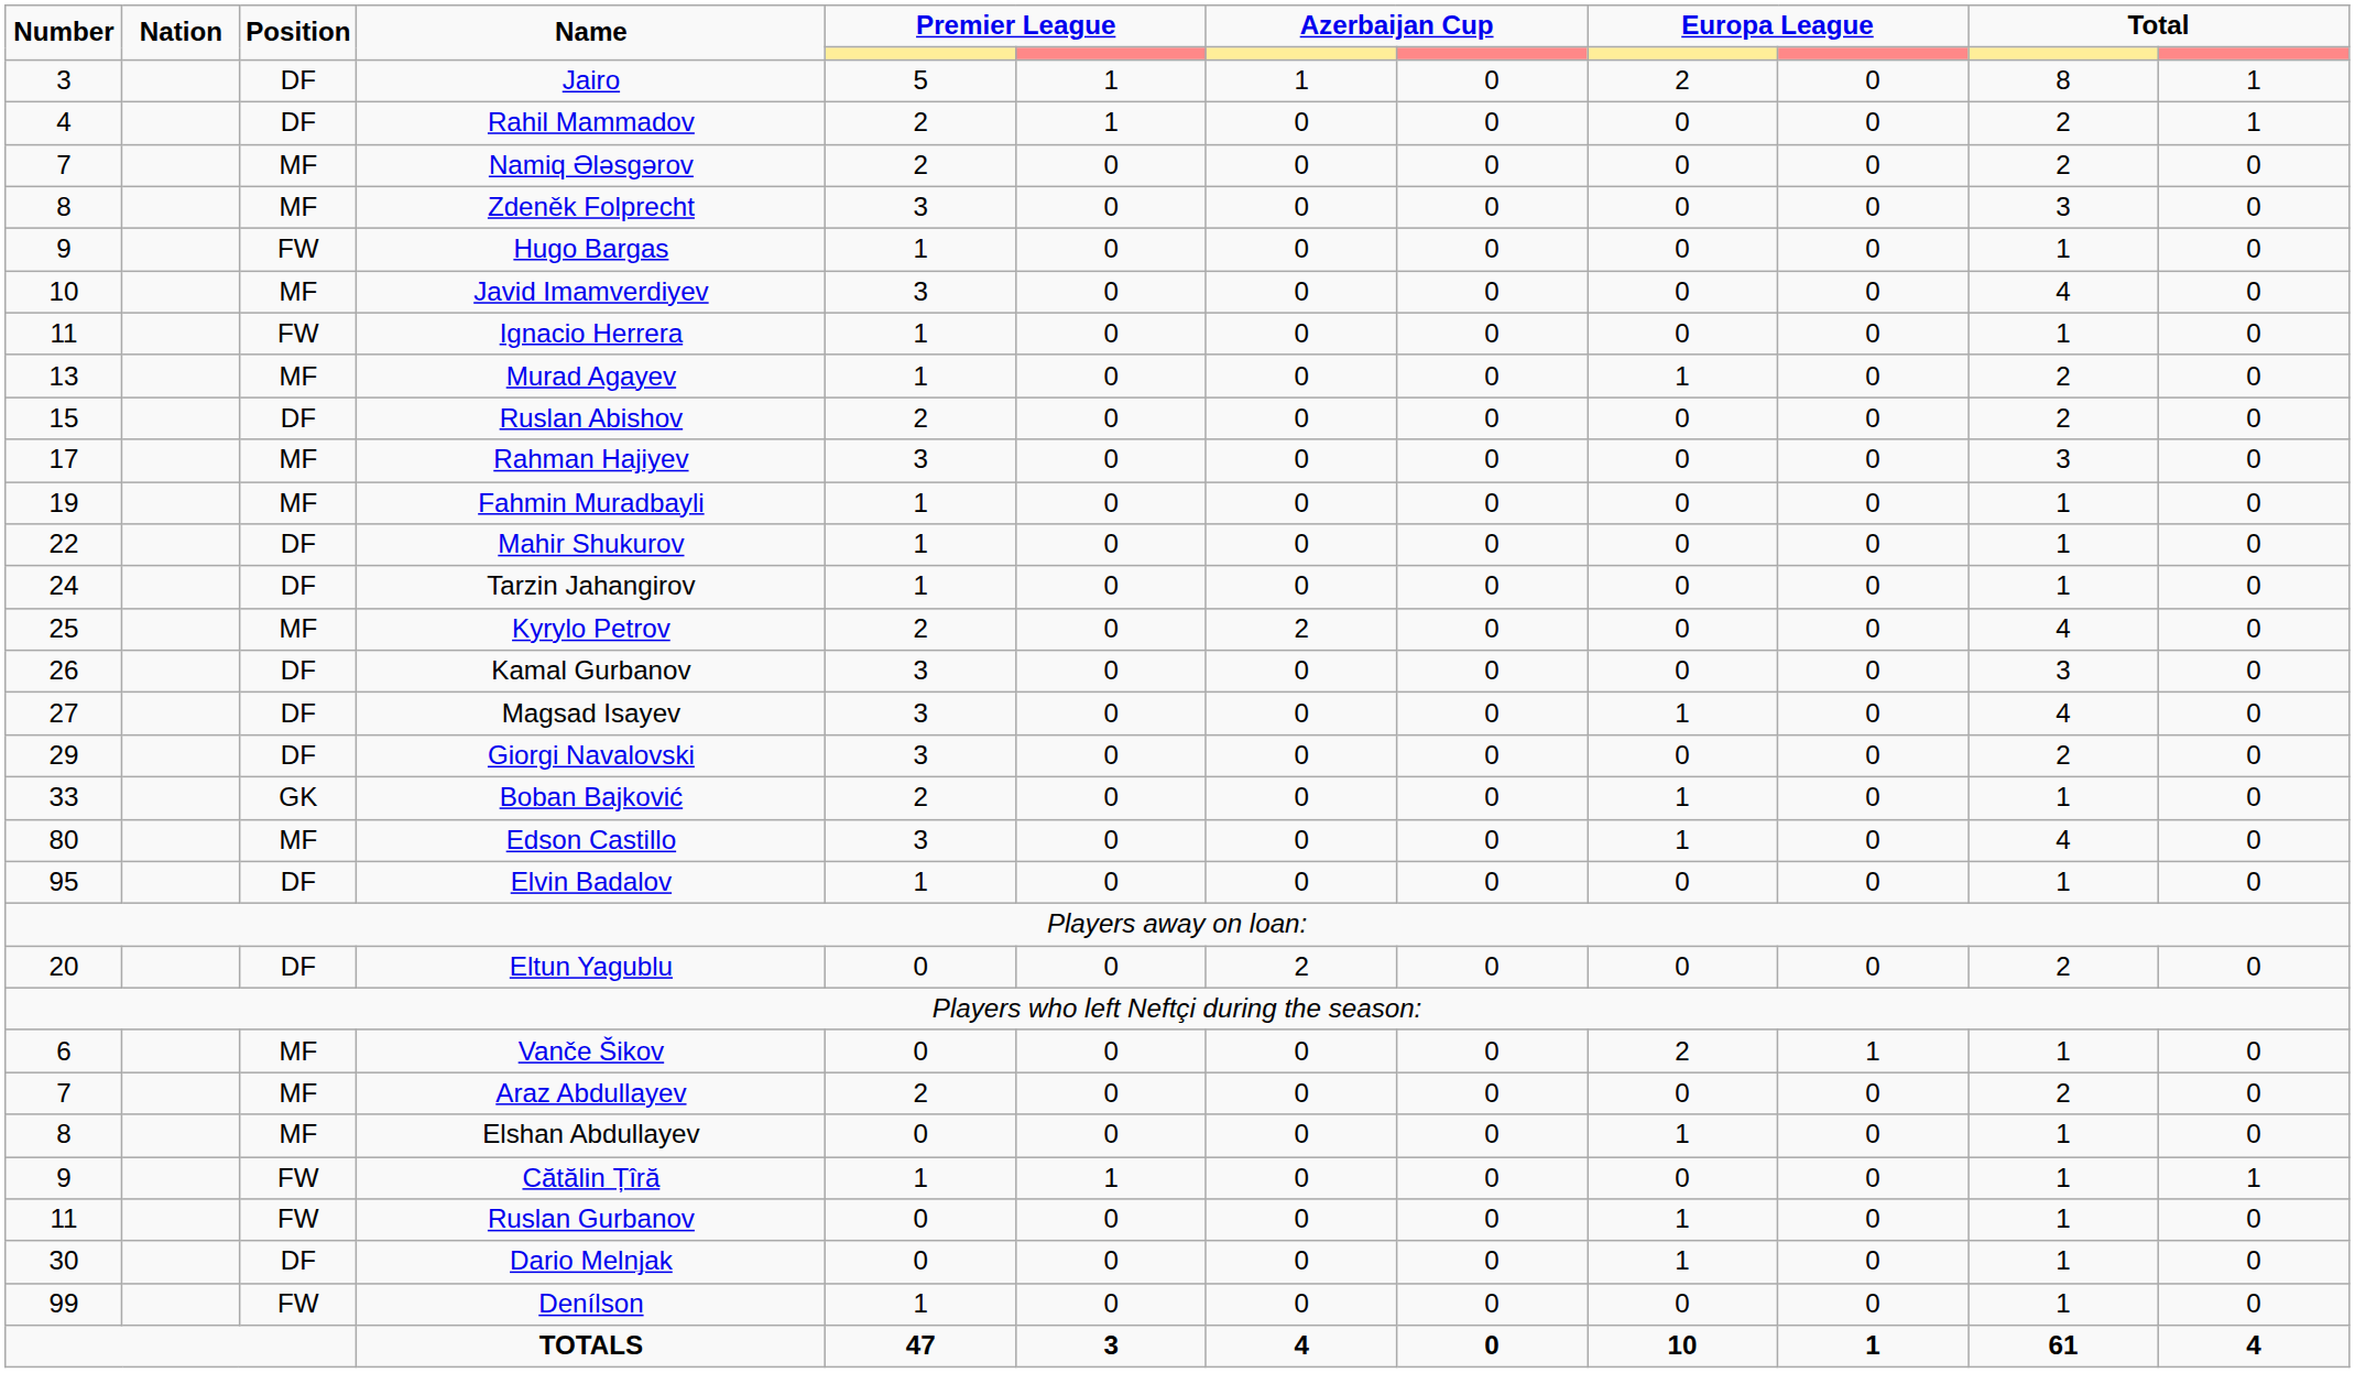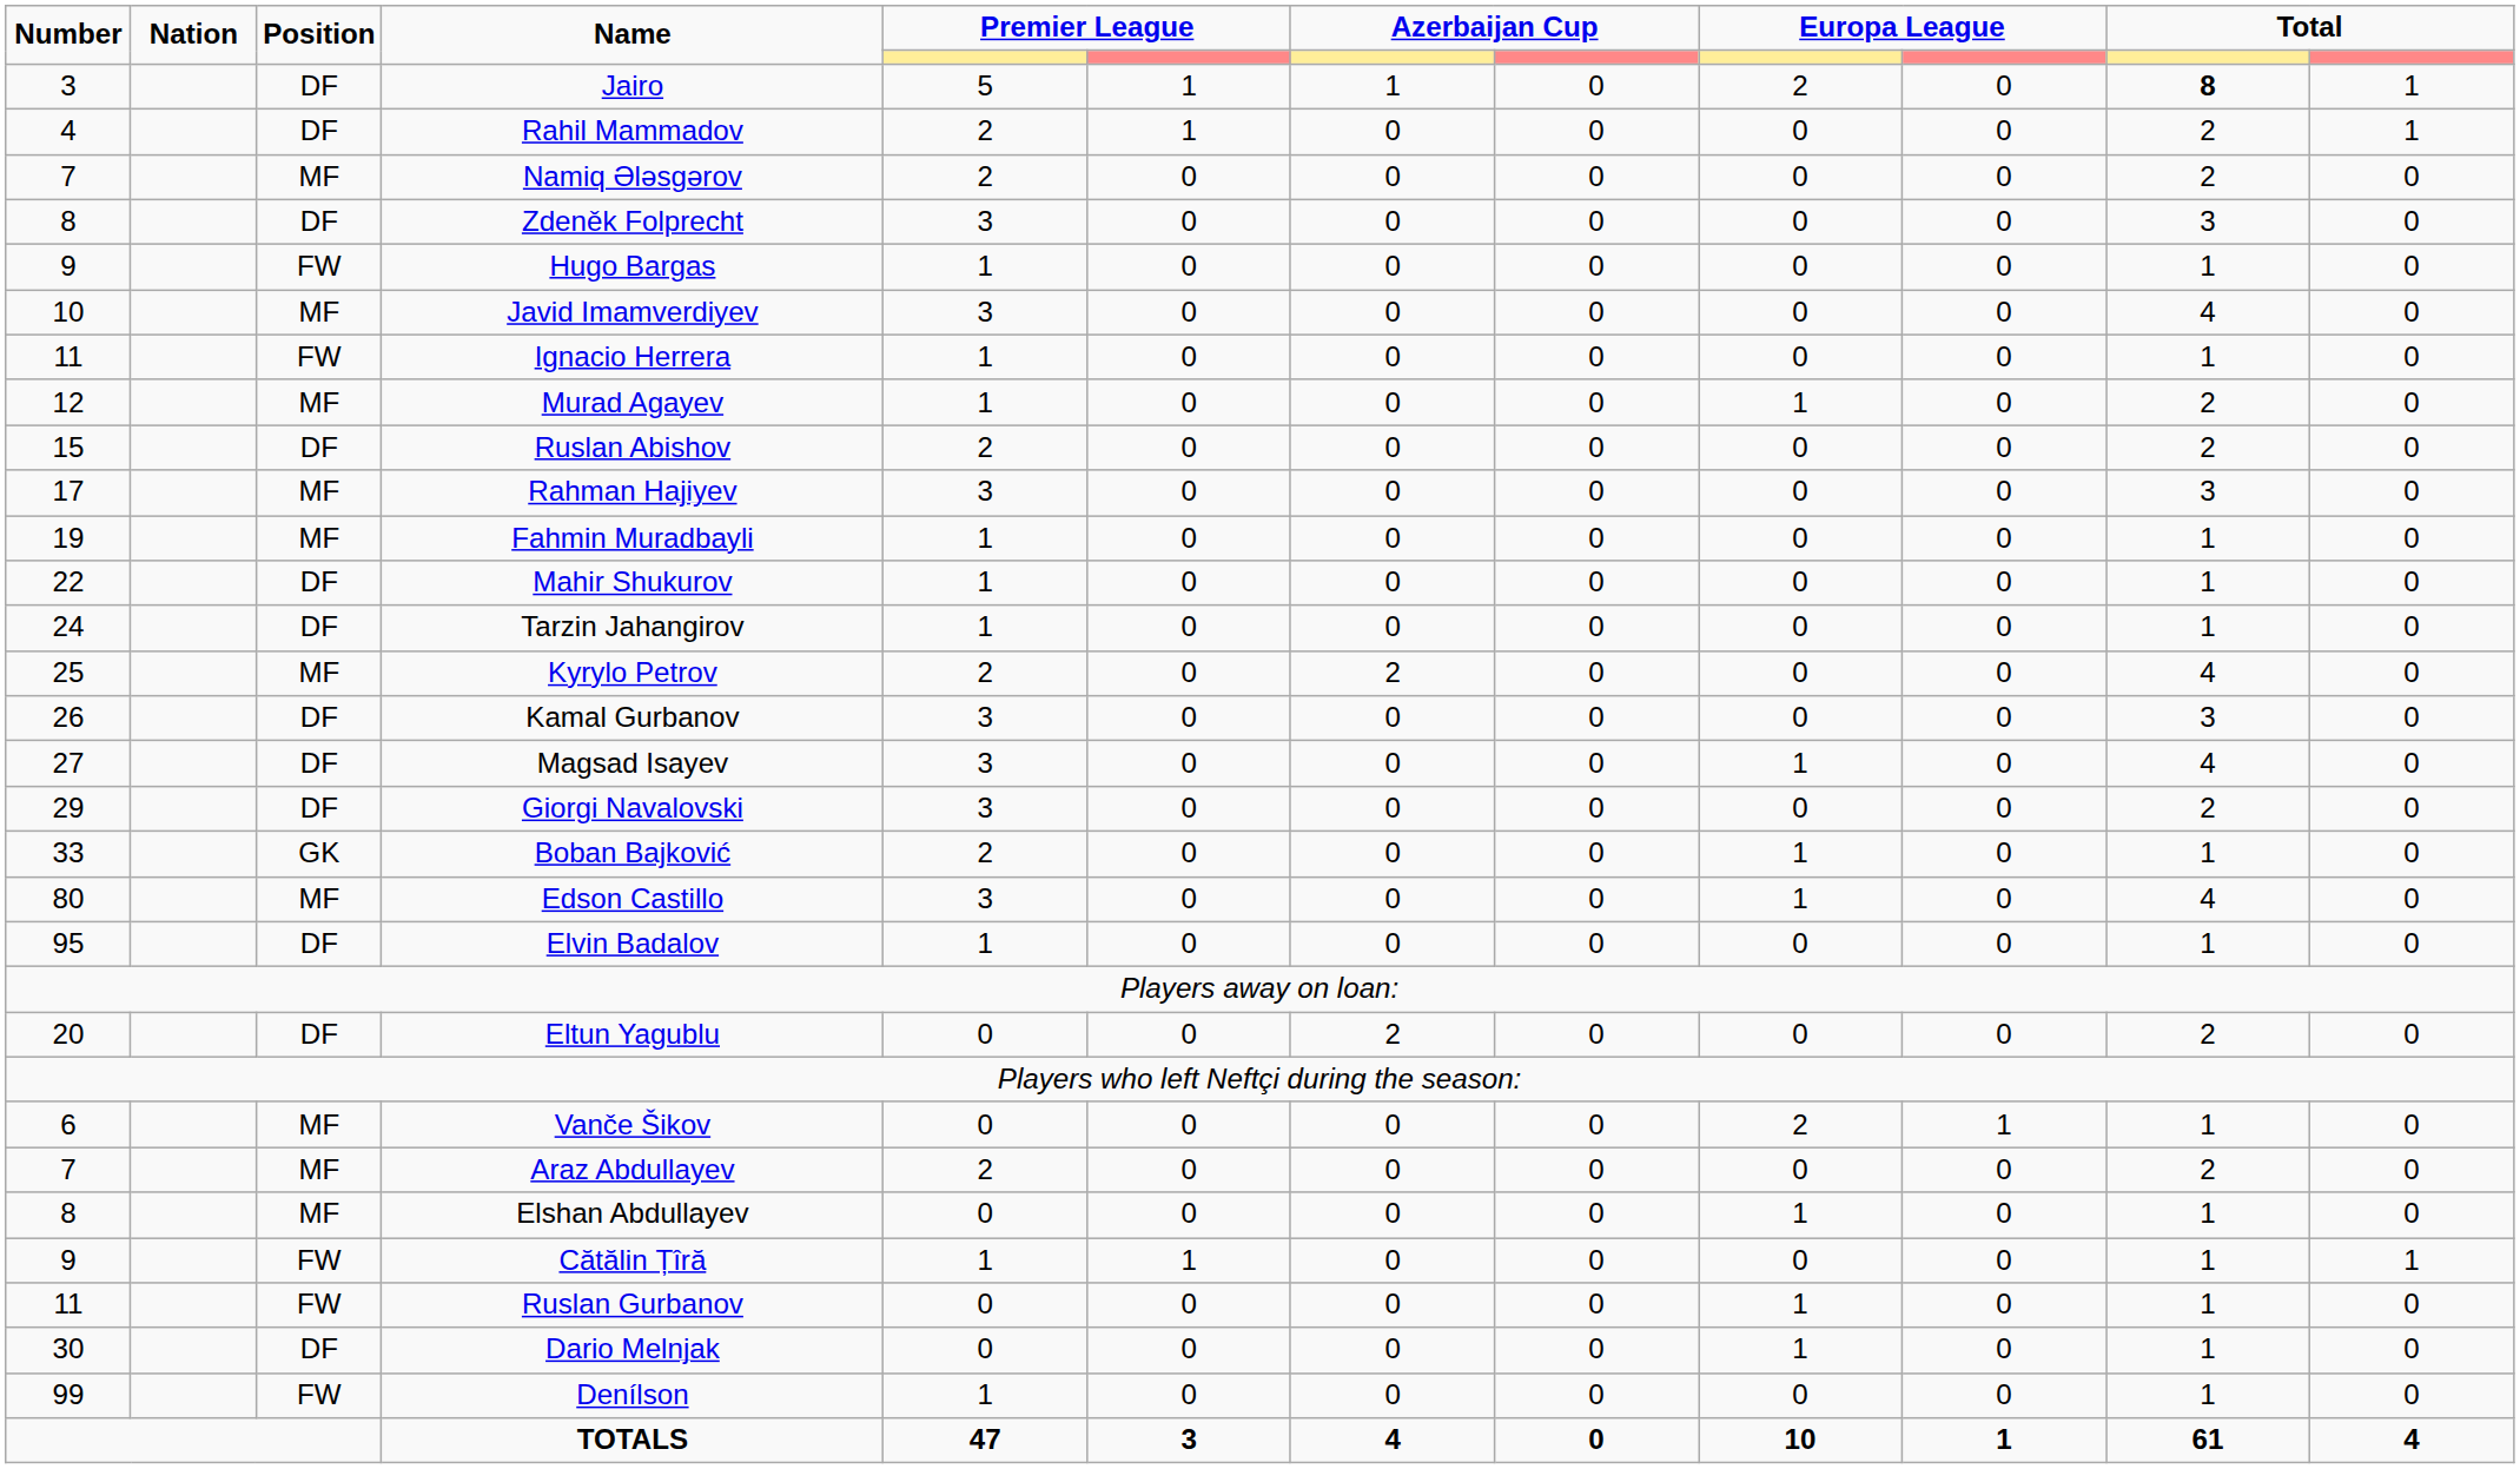 <table class="wikitable" style="text-align:center;">
 <tr>
 <td rowspan="2"  style="width:5%; text-align:center;"><strong>Number</strong></td>
 <td rowspan="2"  style="width:5%; text-align:center;"><strong>Nation</strong></td>
 <td rowspan="2"  style="width:5%; text-align:center;"><strong>Position</strong></td>
 <td rowspan="2"  style="width:20%; text-align:center;"><strong>Name</strong></td>
 <td colspan="2" style="text-align:center;"><strong><a href='#'>Premier League</a></strong></td>
 <td colspan="2" style="text-align:center;"><strong><a href='#'>Azerbaijan Cup</a></strong></td>
 <td colspan="2" style="text-align:center;"><strong><a href='#'>Europa League</a></strong></td>
 <td colspan="2" style="text-align:center;"><strong>Total</strong></td>
 </tr>
 <tr>
 <th style="width:60px; background:#fe9;"></th>
 <th style="width:60px; background:#ff8888;"></th>
 <th style="width:60px; background:#fe9;"></th>
 <th style="width:60px; background:#ff8888;"></th>
 <th style="width:60px; background:#fe9;"></th>
 <th style="width:60px; background:#ff8888;"></th>
 <th style="width:60px; background:#fe9;"></th>
 <th style="width:60px; background:#ff8888;"></th>
 </tr>
 <tr>
 <td>3</td>
 <td></td>
 <td>DF</td>
 <td><a href='#'>Jairo</a></td>
 <td>5</td>
 <td>1</td>
 <td>1</td>
 <td>0</td>
 <td>2</td>
 <td>0</td>
-<td>8</td>
+<td><strong>8</strong></td>
 <td>1</td>
 </tr>
 <tr>
 <td>4</td>
 <td></td>
 <td>DF</td>
 <td><a href='#'>Rahil Mammadov</a></td>
 <td>2</td>
 <td>1</td>
 <td>0</td>
 <td>0</td>
 <td>0</td>
 <td>0</td>
 <td>2</td>
 <td>1</td>
 </tr>
 <tr>
 <td>7</td>
 <td></td>
 <td>MF</td>
 <td><a href='#'>Namiq Ələsgərov</a></td>
 <td>2</td>
 <td>0</td>
 <td>0</td>
 <td>0</td>
 <td>0</td>
 <td>0</td>
 <td>2</td>
 <td>0</td>
 </tr>
 <tr>
 <td>8</td>
 <td></td>
-<td>MF</td>
+<td>DF</td>
 <td><a href='#'>Zdeněk Folprecht</a></td>
 <td>3</td>
 <td>0</td>
 <td>0</td>
 <td>0</td>
 <td>0</td>
 <td>0</td>
 <td>3</td>
 <td>0</td>
 </tr>
 <tr>
 <td>9</td>
 <td></td>
 <td>FW</td>
 <td><a href='#'>Hugo Bargas</a></td>
 <td>1</td>
 <td>0</td>
 <td>0</td>
 <td>0</td>
 <td>0</td>
 <td>0</td>
 <td>1</td>
 <td>0</td>
 </tr>
 <tr>
 <td>10</td>
 <td></td>
 <td>MF</td>
 <td><a href='#'>Javid Imamverdiyev</a></td>
 <td>3</td>
 <td>0</td>
 <td>0</td>
 <td>0</td>
 <td>0</td>
 <td>0</td>
 <td>4</td>
 <td>0</td>
 </tr>
 <tr>
 <td>11</td>
 <td></td>
 <td>FW</td>
 <td><a href='#'>Ignacio Herrera</a></td>
 <td>1</td>
 <td>0</td>
 <td>0</td>
 <td>0</td>
 <td>0</td>
 <td>0</td>
 <td>1</td>
 <td>0</td>
 </tr>
 <tr>
-<td>13</td>
+<td>12</td>
 <td></td>
 <td>MF</td>
 <td><a href='#'>Murad Agayev</a></td>
 <td>1</td>
 <td>0</td>
 <td>0</td>
 <td>0</td>
 <td>1</td>
 <td>0</td>
 <td>2</td>
 <td>0</td>
 </tr>
 <tr>
 <td>15</td>
 <td></td>
 <td>DF</td>
 <td><a href='#'>Ruslan Abishov</a></td>
 <td>2</td>
 <td>0</td>
 <td>0</td>
 <td>0</td>
 <td>0</td>
 <td>0</td>
 <td>2</td>
 <td>0</td>
 </tr>
 <tr>
 <td>17</td>
 <td></td>
 <td>MF</td>
 <td><a href='#'>Rahman Hajiyev</a></td>
 <td>3</td>
 <td>0</td>
 <td>0</td>
 <td>0</td>
 <td>0</td>
 <td>0</td>
 <td>3</td>
 <td>0</td>
 </tr>
 <tr>
 <td>19</td>
 <td></td>
 <td>MF</td>
 <td><a href='#'>Fahmin Muradbayli</a></td>
 <td>1</td>
 <td>0</td>
 <td>0</td>
 <td>0</td>
 <td>0</td>
 <td>0</td>
 <td>1</td>
 <td>0</td>
 </tr>
 <tr>
 <td>22</td>
 <td></td>
 <td>DF</td>
 <td><a href='#'>Mahir Shukurov</a></td>
 <td>1</td>
 <td>0</td>
 <td>0</td>
 <td>0</td>
 <td>0</td>
 <td>0</td>
 <td>1</td>
 <td>0</td>
 </tr>
 <tr>
 <td>24</td>
 <td></td>
 <td>DF</td>
 <td>Tarzin Jahangirov</td>
 <td>1</td>
 <td>0</td>
 <td>0</td>
 <td>0</td>
 <td>0</td>
 <td>0</td>
 <td>1</td>
 <td>0</td>
 </tr>
 <tr>
 <td>25</td>
 <td></td>
 <td>MF</td>
 <td><a href='#'>Kyrylo Petrov</a></td>
 <td>2</td>
 <td>0</td>
 <td>2</td>
 <td>0</td>
 <td>0</td>
 <td>0</td>
 <td>4</td>
 <td>0</td>
 </tr>
 <tr>
 <td>26</td>
 <td></td>
 <td>DF</td>
 <td>Kamal Gurbanov</td>
 <td>3</td>
 <td>0</td>
 <td>0</td>
 <td>0</td>
 <td>0</td>
 <td>0</td>
 <td>3</td>
 <td>0</td>
 </tr>
 <tr>
 <td>27</td>
 <td></td>
 <td>DF</td>
 <td>Magsad Isayev</td>
 <td>3</td>
 <td>0</td>
 <td>0</td>
 <td>0</td>
 <td>1</td>
 <td>0</td>
 <td>4</td>
 <td>0</td>
 </tr>
 <tr>
 <td>29</td>
 <td></td>
 <td>DF</td>
 <td><a href='#'>Giorgi Navalovski</a></td>
 <td>3</td>
 <td>0</td>
 <td>0</td>
 <td>0</td>
 <td>0</td>
 <td>0</td>
 <td>2</td>
 <td>0</td>
 </tr>
 <tr>
 <td>33</td>
 <td></td>
 <td>GK</td>
 <td><a href='#'>Boban Bajković</a></td>
 <td>2</td>
 <td>0</td>
 <td>0</td>
 <td>0</td>
 <td>1</td>
 <td>0</td>
 <td>1</td>
 <td>0</td>
 </tr>
 <tr>
 <td>80</td>
 <td></td>
 <td>MF</td>
 <td><a href='#'>Edson Castillo</a></td>
 <td>3</td>
 <td>0</td>
 <td>0</td>
 <td>0</td>
 <td>1</td>
 <td>0</td>
 <td>4</td>
 <td>0</td>
 </tr>
 <tr>
 <td>95</td>
 <td></td>
 <td>DF</td>
 <td><a href='#'>Elvin Badalov</a></td>
 <td>1</td>
 <td>0</td>
 <td>0</td>
 <td>0</td>
 <td>0</td>
 <td>0</td>
 <td>1</td>
 <td>0</td>
 </tr>
 <tr>
 <td colspan="16"><em>Players away on loan:</em></td>
 </tr>
 <tr>
 <td>20</td>
 <td></td>
 <td>DF</td>
 <td><a href='#'>Eltun Yagublu</a></td>
 <td>0</td>
 <td>0</td>
 <td>2</td>
 <td>0</td>
 <td>0</td>
 <td>0</td>
 <td>2</td>
 <td>0</td>
 </tr>
 <tr>
 <td colspan="16"><em>Players who left Neftçi during the season:</em></td>
 </tr>
 <tr>
 <td>6</td>
 <td></td>
 <td>MF</td>
 <td><a href='#'>Vanče Šikov</a></td>
 <td>0</td>
 <td>0</td>
 <td>0</td>
 <td>0</td>
 <td>2</td>
 <td>1</td>
 <td>1</td>
 <td>0</td>
 </tr>
 <tr>
 <td>7</td>
 <td></td>
 <td>MF</td>
 <td><a href='#'>Araz Abdullayev</a></td>
 <td>2</td>
 <td>0</td>
 <td>0</td>
 <td>0</td>
 <td>0</td>
 <td>0</td>
 <td>2</td>
 <td>0</td>
 </tr>
 <tr>
 <td>8</td>
 <td></td>
 <td>MF</td>
 <td>Elshan Abdullayev</td>
 <td>0</td>
 <td>0</td>
 <td>0</td>
 <td>0</td>
 <td>1</td>
 <td>0</td>
 <td>1</td>
 <td>0</td>
 </tr>
 <tr>
 <td>9</td>
 <td></td>
 <td>FW</td>
 <td><a href='#'>Cătălin Țîră</a></td>
 <td>1</td>
 <td>1</td>
 <td>0</td>
 <td>0</td>
 <td>0</td>
 <td>0</td>
 <td>1</td>
 <td>1</td>
 </tr>
 <tr>
 <td>11</td>
 <td></td>
 <td>FW</td>
 <td><a href='#'>Ruslan Gurbanov</a></td>
 <td>0</td>
 <td>0</td>
 <td>0</td>
 <td>0</td>
 <td>1</td>
 <td>0</td>
 <td>1</td>
 <td>0</td>
 </tr>
 <tr>
 <td>30</td>
 <td></td>
 <td>DF</td>
 <td><a href='#'>Dario Melnjak</a></td>
 <td>0</td>
 <td>0</td>
 <td>0</td>
 <td>0</td>
 <td>1</td>
 <td>0</td>
 <td>1</td>
 <td>0</td>
 </tr>
 <tr>
 <td>99</td>
 <td></td>
 <td>FW</td>
 <td><a href='#'>Denílson</a></td>
 <td>1</td>
 <td>0</td>
 <td>0</td>
 <td>0</td>
 <td>0</td>
 <td>0</td>
 <td>1</td>
 <td>0</td>
 </tr>
 <tr>
 <td colspan="3"></td>
 <td><strong>TOTALS</strong></td>
 <td><strong>47</strong></td>
 <td><strong>3</strong></td>
 <td><strong>4</strong></td>
 <td><strong>0</strong></td>
 <td><strong>10</strong></td>
 <td><strong>1</strong></td>
 <td><strong>61</strong></td>
 <td><strong>4</strong></td>
 </tr>
 </table>
